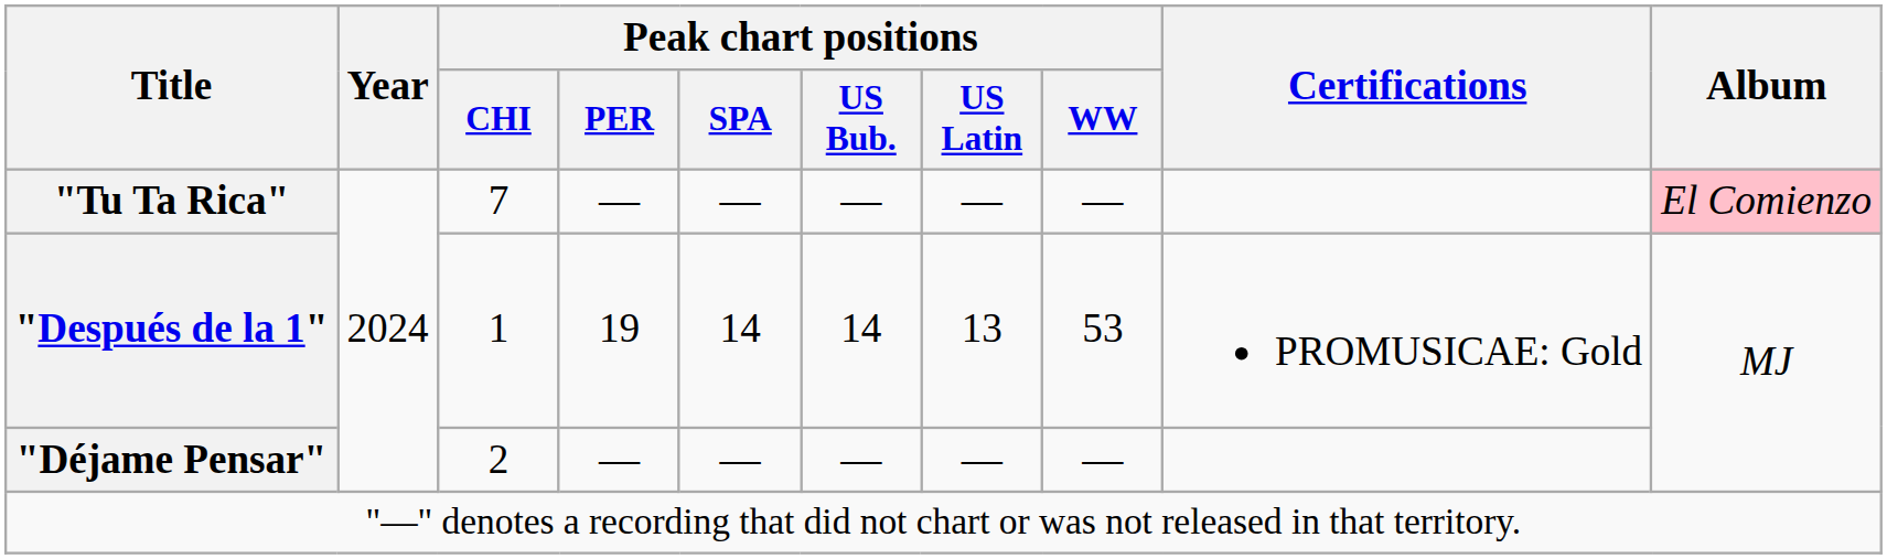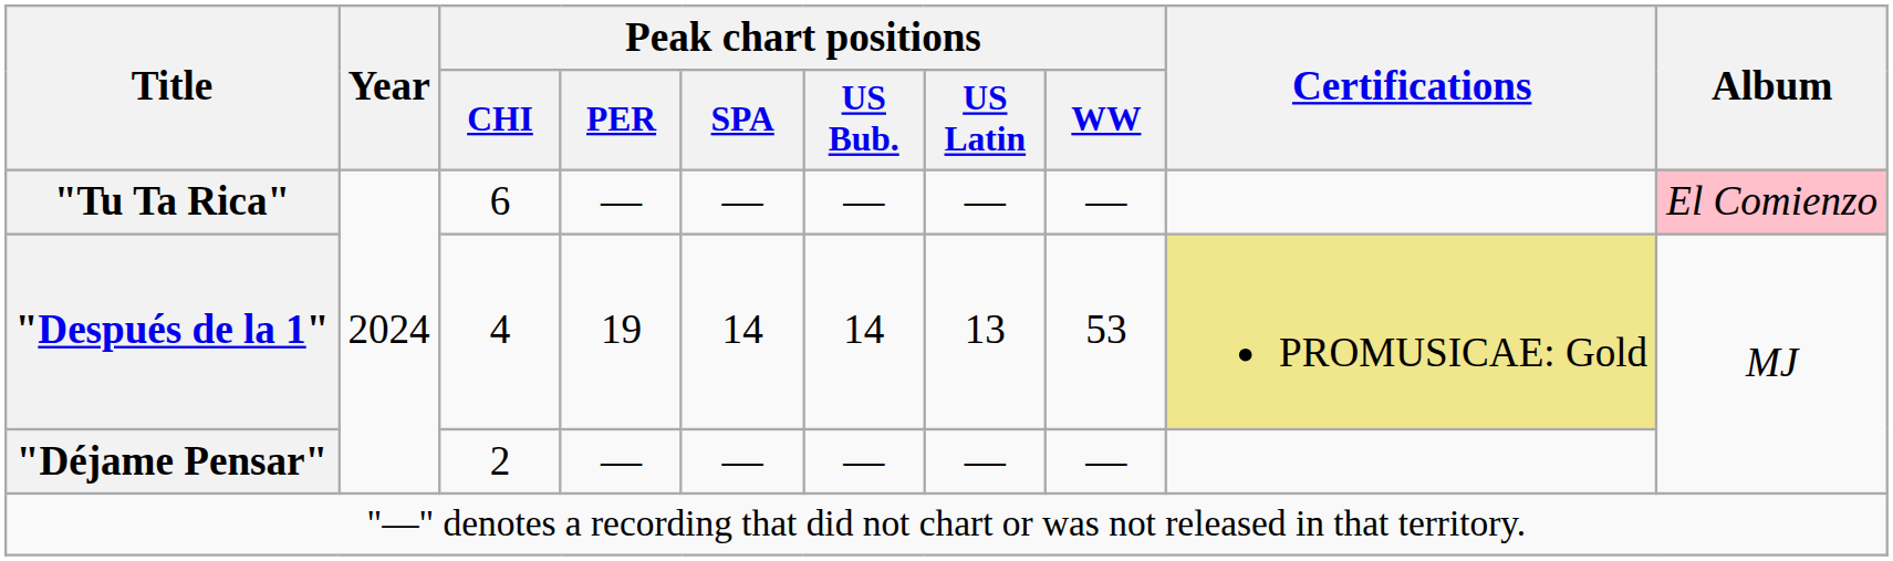 <table class="wikitable plainrowheaders" style="text-align:center;">
 <tr>
 <th scope="col" rowspan="2">Title</th>
 <th scope="col" rowspan="2">Year</th>
 <th scope="col" colspan="6">Peak chart positions</th>
 <th scope="col" rowspan="2"><a href='#'>Certifications</a></th>
 <th scope="col" rowspan="2">Album</th>
 </tr>
 <tr>
 <th scope="col" style="width:3em;font-size:85%;"><a href='#'>CHI</a><br></th>
 <th scope="col" style="width:3em;font-size:85%;"><a href='#'>PER</a><br></th>
 <th scope="col" style="width:3em;font-size:85%;"><a href='#'>SPA</a><br></th>
 <th scope="col" style="width:3em;font-size:85%;"><a href='#'>US<br>Bub.</a><br></th>
 <th scope="col" style="width:3em;font-size:85%;"><a href='#'>US<br>Latin</a><br></th>
 <th scope="col" style="width:3em;font-size:85%;"><a href='#'>WW</a><br></th>
 </tr>
 <tr>
 <th scope="row">"Tu Ta Rica"<br></th>
 <td rowspan="3">2024</td>
-<td>7</td>
+<td>6</td>
 <td>—</td>
 <td>—</td>
 <td>—</td>
 <td>—</td>
 <td>—</td>
 <td></td>
 <td style="background: pink;"><em>El Comienzo</em></td>
 </tr>
 <tr>
 <th scope="row">"<a href='#'>Después de la 1</a>"<br></th>
-<td>1</td>
+<td>4</td>
 <td>19</td>
 <td>14</td>
 <td>14</td>
 <td>13</td>
 <td>53</td>
-<td><br><ul><li>PROMUSICAE: Gold</li></ul></td>
+<td style="background: khaki;"><br><ul><li>PROMUSICAE: Gold</li></ul></td>
 <td rowspan="2"><em>MJ</em></td>
 </tr>
 <tr>
 <th scope="row">"Déjame Pensar"<br></th>
 <td>2</td>
 <td>—</td>
 <td>—</td>
 <td>—</td>
 <td>—</td>
 <td>—</td>
 <td></td>
 </tr>
 <tr>
 <td colspan="10" style="font-size:90%">"—" denotes a recording that did not chart or was not released in that territory.</td>
 </tr>
 </table>
